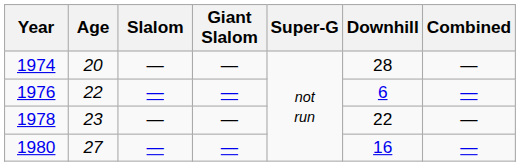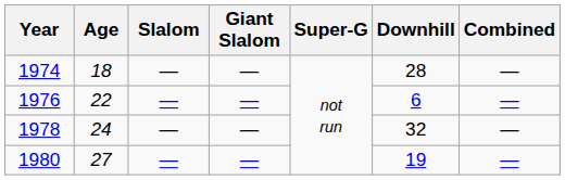 <table class=wikitable style="text-align:center">
 <tr>
 <th>  Year  </th>
 <th> Age </th>
 <th> Slalom </th>
 <th>Giant<br> Slalom </th>
 <th>Super-G</th>
 <th>Downhill</th>
 <th>Combined</th>
 </tr>
 <tr>
 <td><a href='#'>1974</a></td>
-<td><em>20</em></td>
+<td><em>18</em></td>
 <td>—</td>
 <td>—</td>
 <td rowspan=4><small><em>not<br>run</em></small></td>
 <td>28</td>
 <td>—</td>
 </tr>
 <tr>
 <td><a href='#'>1976</a></td>
 <td><em>22</em></td>
 <td><a href='#'>—</a></td>
 <td><a href='#'>—</a></td>
 <td><a href='#'>6</a></td>
 <td><a href='#'>—</a></td>
 </tr>
 <tr>
 <td><a href='#'>1978</a></td>
-<td><em>23</em></td>
+<td><em>24</em></td>
 <td>—</td>
 <td>—</td>
-<td>22</td>
+<td>32</td>
 <td>—</td>
 </tr>
 <tr>
 <td><a href='#'>1980</a></td>
 <td><em>27</em></td>
 <td><a href='#'>—</a></td>
 <td><a href='#'>—</a></td>
-<td><a href='#'>16</a></td>
+<td><a href='#'>19</a></td>
 <td><a href='#'>—</a></td>
 </tr>
 </table>
